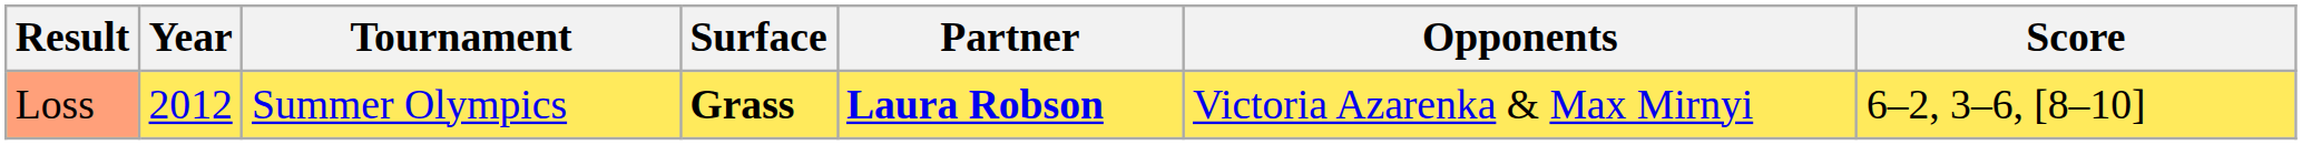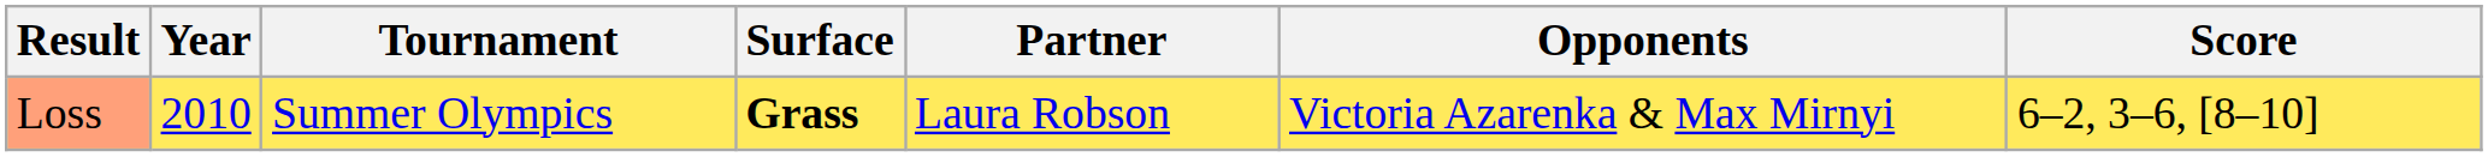 <table class="sortable wikitable">
 <tr>
 <th>Result</th>
 <th>Year</th>
 <th width=160>Tournament</th>
 <th>Surface</th>
 <th width=125>Partner</th>
 <th width=250>Opponents</th>
 <th width=160 class="unsortable">Score</th>
 </tr>
 <tr bgcolor=FFEA5C>
 <td bgcolor=FFA07A>Loss</td>
-<td><a href='#'>2012</a></td>
+<td><a href='#'>2010</a></td>
 <td><a href='#'>Summer Olympics</a></td>
 <td><strong>Grass</strong></td>
-<td><strong> <a href='#'>Laura Robson</a></strong></td>
+<td> <a href='#'>Laura Robson</a></td>
 <td> <a href='#'>Victoria Azarenka</a> & <a href='#'>Max Mirnyi</a></td>
 <td>6–2, 3–6, [8–10]</td>
 </tr>
 </table>
